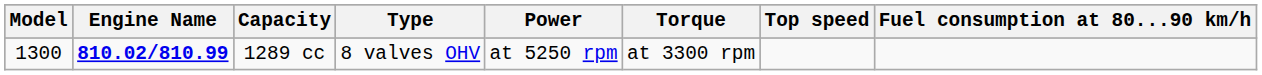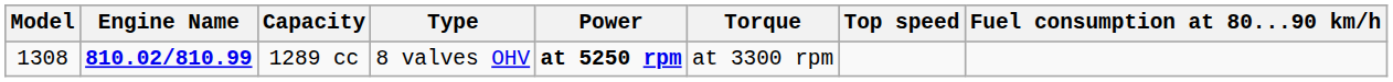 <table class="wikitable" style="text-align:center; font-size:90%;">
 <tr style="text-align:center; background:#dcdcdc; vertical-align:middle;">
 <th>Model</th>
 <th>Engine Name</th>
 <th>Capacity</th>
 <th>Type</th>
 <th>Power</th>
 <th>Torque</th>
 <th>Top speed</th>
 <th>Fuel consumption at 80...90 km/h</th>
 </tr>
 <tr>
-<td>1300</td>
+<td>1308</td>
 <td><strong><a href='#'>810.02/810.99</a></strong></td>
 <td>1289 cc</td>
 <td>8 valves <a href='#'>OHV</a></td>
-<td> at 5250 <a href='#'>rpm</a></td>
+<td><strong> at 5250 <a href='#'>rpm</a></strong></td>
 <td> at 3300 rpm</td>
 <td></td>
 <td></td>
 </tr>
 </table>
